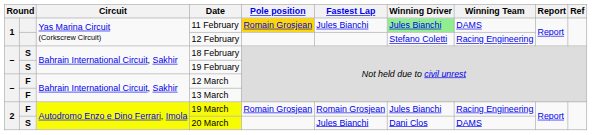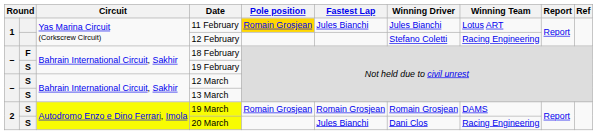 <table class="wikitable" style="font-size: 85%">
 <tr>
 <th colspan=2>Round</th>
 <th>Circuit</th>
 <th>Date</th>
 <th><a href='#'>Pole position</a></th>
 <th><a href='#'>Fastest Lap</a></th>
 <th>Winning Driver</th>
 <th>Winning Team</th>
 <th>Report</th>
 <th>Ref</th>
 </tr>
 <tr>
 <th rowspan=2>1</th>
 <th></th>
 <td rowspan=2> <a href='#'>Yas Marina Circuit</a><br><small>(Corkscrew Circuit)</small></td>
 <td>11 February</td>
 <td style="background: gold;"> <a href='#'>Romain Grosjean</a></td>
 <td> <a href='#'>Jules Bianchi</a></td>
-<td style="background: lightgreen;"> <a href='#'>Jules Bianchi</a></td>
-<td> <a href='#'>DAMS</a></td>
+<td> <a href='#'>Jules Bianchi</a></td>
+<td> <a href='#'>Lotus</a> <a href='#'>ART</a></td>
 <td rowspan=2><a href='#'>Report</a></td>
 <td rowspan=2></td>
 </tr>
 <tr>
 <th></th>
 <td nowrap>12 February</td>
 <td></td>
 <td> </td>
 <td> <a href='#'>Stefano Coletti</a></td>
 <td nowrap> <a href='#'>Racing Engineering</a></td>
 </tr>
 <tr>
 <th rowspan=2>–</th>
-<th>S</th>
+<th>F</th>
 <td rowspan=2> <a href='#'>Bahrain International Circuit</a>, <a href='#'>Sakhir</a></td>
 <td>18 February</td>
 <td style="background:#DDDDDD;" rowspan=4 colspan=6 align=center><em>Not held due to <a href='#'>civil unrest</a></em></td>
 </tr>
 <tr>
 <th>S</th>
 <td>19 February</td>
 </tr>
 <tr>
 <th rowspan=2>–</th>
-<th>F</th>
+<th>S</th>
 <td rowspan=2> <a href='#'>Bahrain International Circuit</a>, <a href='#'>Sakhir</a></td>
 <td>12 March</td>
 </tr>
 <tr>
-<th>F</th>
+<th>S</th>
 <td>13 March</td>
 </tr>
 <tr>
 <th rowspan=2>2</th>
-<th>F</th>
+<th>S</th>
 <td rowspan=2 style="background:#f8fc03;" nowrap> <a href='#'>Autodromo Enzo e Dino Ferrari</a>, <a href='#'>Imola</a></td>
 <td style="background:#f8fc03;">19 March</td>
 <td nowrap> <a href='#'>Romain Grosjean</a></td>
 <td nowrap> <a href='#'>Romain Grosjean</a></td>
-<td> <a href='#'>Jules Bianchi</a></td>
-<td nowrap> <a href='#'>Racing Engineering</a></td>
+<td nowrap> <a href='#'>Romain Grosjean</a></td>
+<td> <a href='#'>DAMS</a></td>
 <td rowspan=2><a href='#'>Report</a></td>
 <td rowspan=2></td>
 </tr>
 <tr>
 <th>S</th>
 <td style="background:#f8fc03;">20 March</td>
 <td></td>
 <td> <a href='#'>Jules Bianchi</a></td>
 <td> <a href='#'>Dani Clos</a></td>
-<td> <a href='#'>DAMS</a></td>
+<td nowrap> <a href='#'>Racing Engineering</a></td>
 </tr>
 </table>
